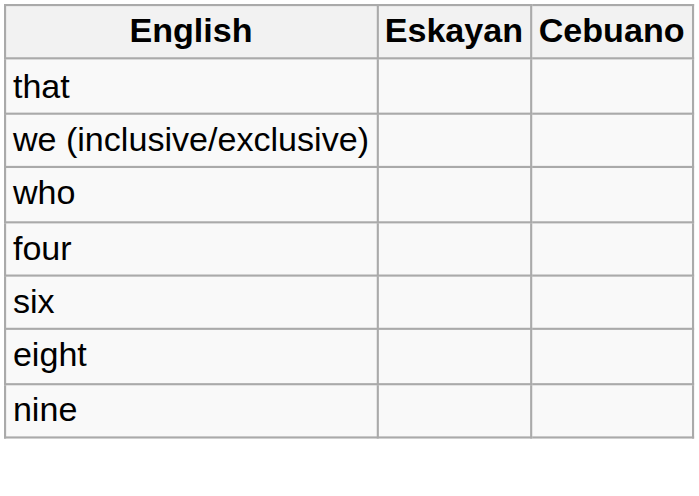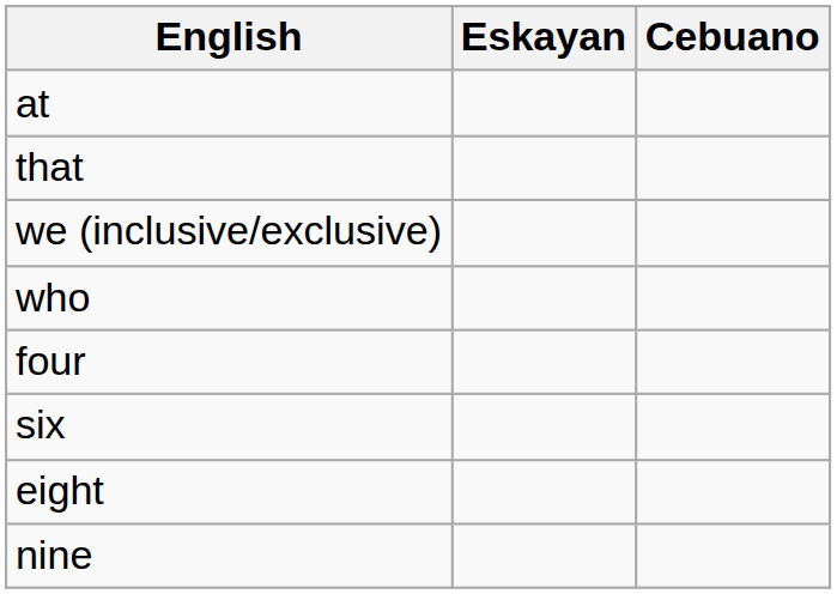 <table class="wikitable">
 <tr>
 <th><strong>English</strong></th>
 <th><strong>Eskayan</strong></th>
 <th><strong>Cebuano</strong></th>
+</tr>
+<tr>
+<td>at</td>
+<td></td>
+<td></td>
 </tr>
 <tr>
 <td>that</td>
 <td></td>
 <td></td>
 </tr>
 <tr>
 <td>we (inclusive/exclusive)</td>
 <td></td>
 <td></td>
 </tr>
 <tr>
 <td>who</td>
 <td></td>
 <td></td>
 </tr>
 <tr>
 <td>four</td>
 <td></td>
 <td></td>
 </tr>
 <tr>
 <td>six</td>
 <td></td>
 <td></td>
 </tr>
 <tr>
 <td>eight</td>
 <td></td>
 <td></td>
 </tr>
 <tr>
 <td>nine</td>
 <td></td>
 <td></td>
 </tr>
 </table>
